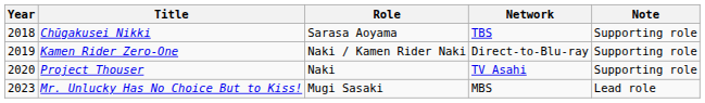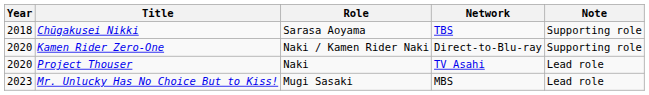 <table class="wikitable sortable">
 <tr>
 <th>Year</th>
 <th>Title</th>
 <th>Role</th>
 <th>Network</th>
 <th class="unsortable">Note</th>
 </tr>
 <tr>
 <td>2018</td>
 <td><em><a href='#'>Chūgakusei Nikki</a></em></td>
 <td>Sarasa Aoyama</td>
 <td><a href='#'>TBS</a></td>
 <td>Supporting role</td>
 </tr>
 <tr>
-<td>2019</td>
+<td>2020</td>
 <td><em><a href='#'>Kamen Rider Zero-One</a></em></td>
 <td>Naki / Kamen Rider Naki</td>
 <td>Direct-to-Blu-ray</td>
 <td>Supporting role</td>
 </tr>
 <tr>
 <td>2020</td>
 <td><em><a href='#'>Project Thouser</a></em></td>
 <td>Naki</td>
 <td><a href='#'>TV Asahi</a></td>
-<td>Supporting role</td>
+<td>Lead role</td>
 </tr>
 <tr>
 <td>2023</td>
 <td><em><a href='#'>Mr. Unlucky Has No Choice But to Kiss!</a></em></td>
 <td>Mugi Sasaki</td>
 <td>MBS</td>
 <td>Lead role</td>
 </tr>
 </table>
